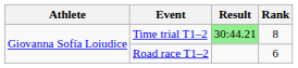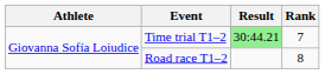 <table class=wikitable style="font-size:90%">
 <tr>
 <th>Athlete</th>
 <th>Event</th>
 <th>Result</th>
 <th>Rank</th>
 </tr>
 <tr align=center>
 <td align=left rowspan=2><a href='#'>Giovanna Sofía Loiudice</a></td>
 <td align=left><a href='#'>Time trial T1–2</a></td>
 <td style="background: lightgreen;">30:44.21</td>
-<td>8</td>
+<td>7</td>
 </tr>
 <tr align=center>
 <td align=left><a href='#'>Road race T1–2</a></td>
 <td></td>
-<td>6</td>
+<td>8</td>
 </tr>
 </table>
